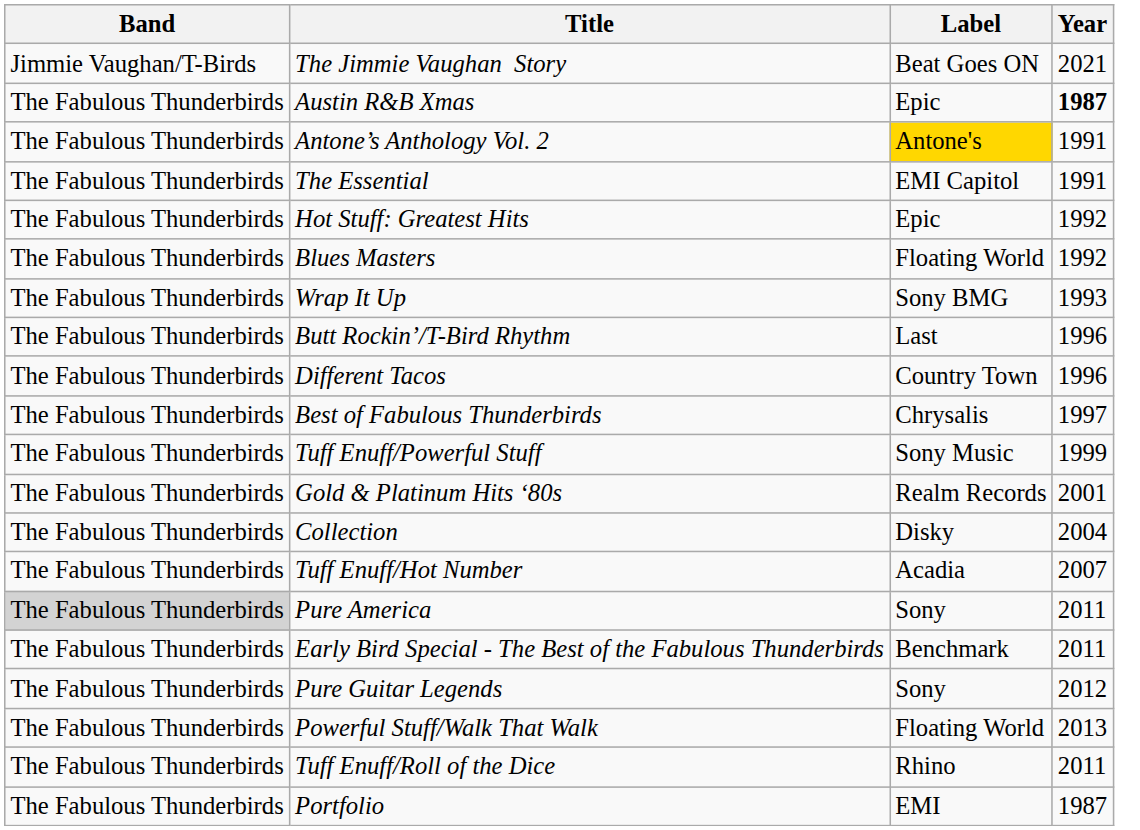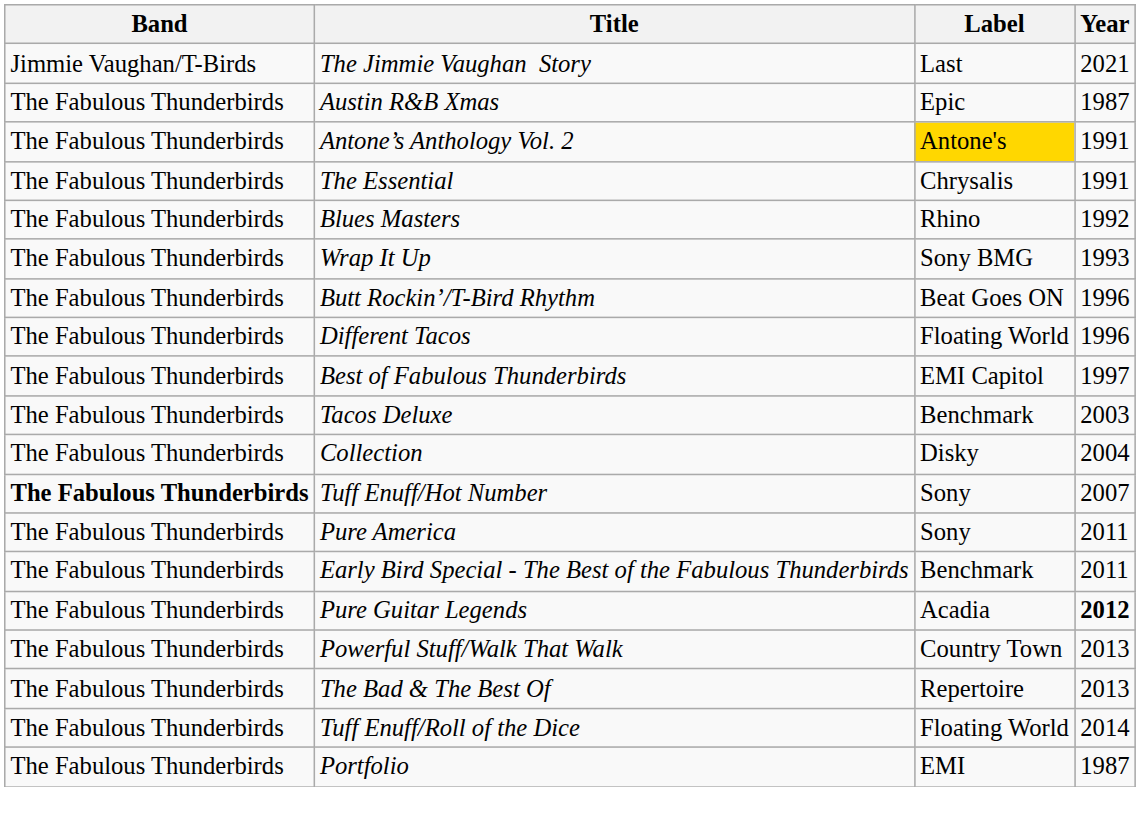 <table class="wikitable">
 <tr>
 <th>Band</th>
 <th>Title</th>
 <th>Label</th>
 <th>Year</th>
 </tr>
 <tr>
 <td>Jimmie Vaughan/T-Birds</td>
 <td><em>The Jimmie Vaughan  Story</em></td>
-<td>Beat Goes ON</td>
+<td>Last</td>
 <td>2021</td>
 </tr>
 <tr>
 <td>The Fabulous Thunderbirds</td>
 <td><em>Austin R&B Xmas</em></td>
 <td>Epic</td>
-<td><strong>1987</strong></td>
+<td>1987</td>
 </tr>
 <tr>
 <td>The Fabulous Thunderbirds</td>
 <td><em>Antone’s Anthology Vol. 2</em></td>
 <td style="background: gold;">Antone's</td>
 <td>1991</td>
 </tr>
 <tr>
 <td>The Fabulous Thunderbirds</td>
 <td><em>The Essential</em></td>
-<td>EMI Capitol</td>
+<td>Chrysalis</td>
 <td>1991</td>
 </tr>
 <tr>
 <td>The Fabulous Thunderbirds</td>
-<td><em>Hot Stuff: Greatest Hits</em></td>
-<td>Epic</td>
-<td>1992</td>
-</tr>
-<tr>
-<td>The Fabulous Thunderbirds</td>
 <td><em>Blues Masters</em></td>
-<td>Floating World</td>
+<td>Rhino</td>
 <td>1992</td>
 </tr>
 <tr>
 <td>The Fabulous Thunderbirds</td>
 <td><em>Wrap It Up</em></td>
 <td>Sony BMG</td>
 <td>1993</td>
 </tr>
 <tr>
 <td>The Fabulous Thunderbirds</td>
 <td><em>Butt Rockin’/T-Bird Rhythm</em></td>
-<td>Last</td>
+<td>Beat Goes ON</td>
 <td>1996</td>
 </tr>
 <tr>
 <td>The Fabulous Thunderbirds</td>
 <td><em>Different Tacos</em></td>
-<td>Country Town</td>
+<td>Floating World</td>
 <td>1996</td>
 </tr>
 <tr>
 <td>The Fabulous Thunderbirds</td>
 <td><em>Best of Fabulous Thunderbirds</em></td>
-<td>Chrysalis</td>
+<td>EMI Capitol</td>
 <td>1997</td>
 </tr>
 <tr>
 <td>The Fabulous Thunderbirds</td>
-<td><em>Tuff Enuff/Powerful Stuff</em></td>
-<td>Sony Music</td>
-<td>1999</td>
-</tr>
-<tr>
-<td>The Fabulous Thunderbirds</td>
-<td><em>Gold & Platinum Hits ‘80s</em></td>
-<td>Realm Records</td>
-<td>2001</td>
+<td><em>Tacos Deluxe</em></td>
+<td>Benchmark</td>
+<td>2003</td>
 </tr>
 <tr>
 <td>The Fabulous Thunderbirds</td>
 <td><em>Collection</em></td>
 <td>Disky</td>
 <td>2004</td>
 </tr>
 <tr>
-<td>The Fabulous Thunderbirds</td>
+<td><strong>The Fabulous Thunderbirds</strong></td>
 <td><em>Tuff Enuff/Hot Number</em></td>
-<td>Acadia</td>
+<td>Sony</td>
 <td>2007</td>
 </tr>
 <tr>
-<td style="background: lightgrey;">The Fabulous Thunderbirds</td>
+<td>The Fabulous Thunderbirds</td>
 <td><em>Pure America</em></td>
 <td>Sony</td>
 <td>2011</td>
 </tr>
 <tr>
 <td>The Fabulous Thunderbirds</td>
 <td><em>Early Bird Special - The Best of the Fabulous Thunderbirds</em></td>
 <td>Benchmark</td>
 <td>2011</td>
 </tr>
 <tr>
 <td>The Fabulous Thunderbirds</td>
 <td><em>Pure Guitar Legends</em></td>
-<td>Sony</td>
-<td>2012</td>
+<td>Acadia</td>
+<td><strong>2012</strong></td>
 </tr>
 <tr>
 <td>The Fabulous Thunderbirds</td>
 <td><em>Powerful Stuff/Walk That Walk</em></td>
-<td>Floating World</td>
+<td>Country Town</td>
+<td>2013</td>
+</tr>
+<tr>
+<td>The Fabulous Thunderbirds</td>
+<td><em>The Bad & The Best Of</em></td>
+<td>Repertoire</td>
 <td>2013</td>
 </tr>
 <tr>
 <td>The Fabulous Thunderbirds</td>
 <td><em>Tuff Enuff/Roll of the Dice</em></td>
-<td>Rhino</td>
-<td>2011</td>
+<td>Floating World</td>
+<td>2014</td>
 </tr>
 <tr>
 <td>The Fabulous Thunderbirds</td>
 <td><em>Portfolio</em></td>
 <td>EMI</td>
 <td>1987</td>
 </tr>
 </table>
